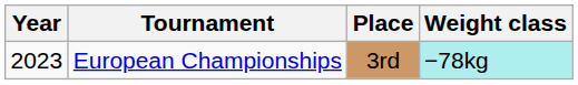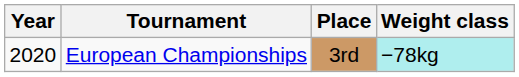 <table class="wikitable">
 <tr>
 <th>Year</th>
 <th>Tournament</th>
 <th>Place</th>
 <th>Weight class</th>
 </tr>
 <tr>
-<td>2023</td>
+<td>2020</td>
 <td><a href='#'>European Championships</a></td>
 <td bgcolor="cc9966" align="center">3rd</td>
 <td style="background: paleturquoise;">−78kg</td>
 </tr>
 </table>
